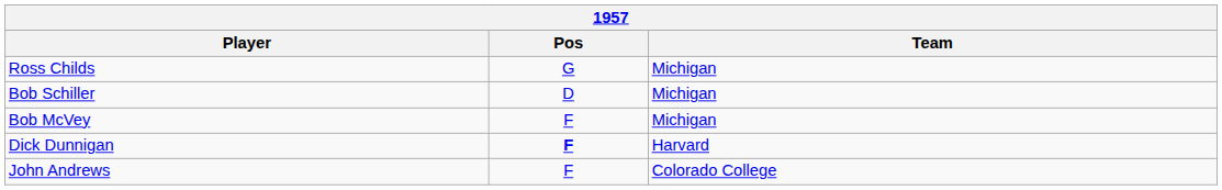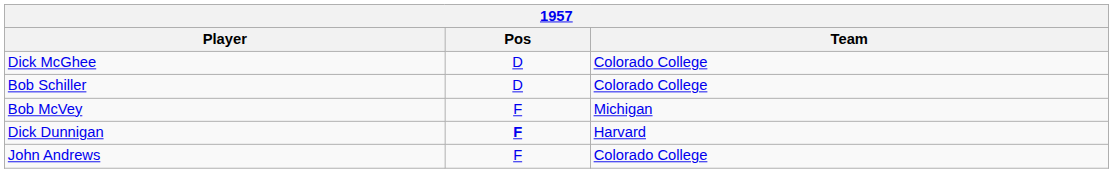 <table class="wikitable" width=95%>
 <tr>
 <th colspan=3><a href='#'>1957</a></th>
 </tr>
 <tr>
 <th>Player</th>
 <th>Pos</th>
 <th>Team</th>
 </tr>
 <tr>
-<td><a href='#'>Ross Childs</a></td>
-<td style="text-align:center;"><a href='#'>G</a></td>
-<td><a href='#'>Michigan</a></td>
+<td><a href='#'>Dick McGhee</a></td>
+<td style="text-align:center;"><a href='#'>D</a></td>
+<td><a href='#'>Colorado College</a></td>
 </tr>
 <tr>
 <td><a href='#'>Bob Schiller</a></td>
 <td style="text-align:center;"><a href='#'>D</a></td>
-<td><a href='#'>Michigan</a></td>
+<td><a href='#'>Colorado College</a></td>
 </tr>
 <tr>
 <td><a href='#'>Bob McVey</a></td>
 <td style="text-align:center;"><a href='#'>F</a></td>
 <td><a href='#'>Michigan</a></td>
 </tr>
 <tr>
 <td><a href='#'>Dick Dunnigan</a></td>
 <td style="text-align:center;"><strong><a href='#'>F</a></strong></td>
 <td><a href='#'>Harvard</a></td>
 </tr>
 <tr>
 <td><a href='#'>John Andrews</a></td>
 <td style="text-align:center;"><a href='#'>F</a></td>
 <td><a href='#'>Colorado College</a></td>
 </tr>
 </table>
